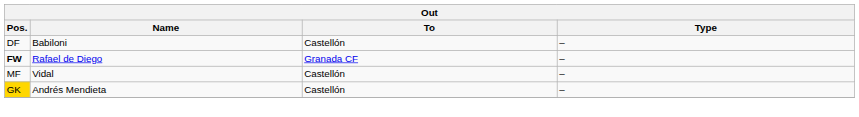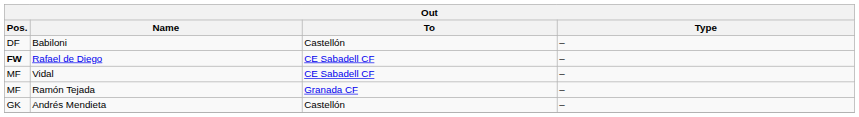 <table class="wikitable" style="font-size:90%;width:99%;">
 <tr>
 <th colspan="4">Out</th>
 </tr>
 <tr>
 <th width=3%>Pos.</th>
 <th width=32%>Name</th>
 <th width=30%>To</th>
 <th width=35%>Type</th>
 </tr>
 <tr>
 <td>DF</td>
 <td>Babiloni</td>
 <td>Castellón</td>
 <td>–</td>
 </tr>
 <tr>
 <td><strong>FW</strong></td>
 <td><a href='#'>Rafael de Diego</a></td>
-<td><a href='#'>Granada CF</a></td>
+<td><a href='#'>CE Sabadell CF</a></td>
 <td>–</td>
 </tr>
 <tr>
 <td>MF</td>
 <td>Vidal</td>
-<td>Castellón</td>
+<td><a href='#'>CE Sabadell CF</a></td>
 <td>–</td>
 </tr>
 <tr>
-<td style="background: gold;">GK</td>
+<td>MF</td>
+<td>Ramón Tejada</td>
+<td><a href='#'>Granada CF</a></td>
+<td>–</td>
+</tr>
+<tr>
+<td>GK</td>
 <td>Andrés Mendieta</td>
 <td>Castellón</td>
 <td>–</td>
 </tr>
 <tr>
 </tr>
 </table>
